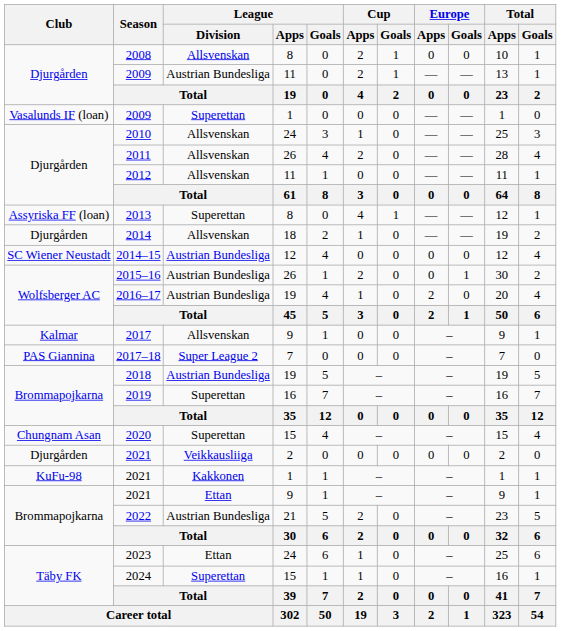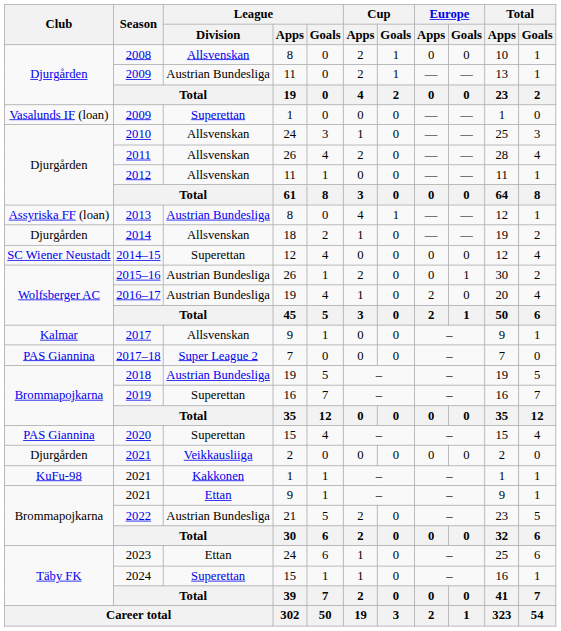 <table class="wikitable" style="text-align:center">
 <tr>
 <th rowspan="2">Club</th>
 <th rowspan="2">Season</th>
 <th colspan="3">League</th>
 <th colspan="2">Cup</th>
 <th colspan="2"><a href='#'>Europe</a></th>
 <th colspan="2">Total</th>
 </tr>
 <tr>
 <th>Division</th>
 <th>Apps</th>
 <th>Goals</th>
 <th>Apps</th>
 <th>Goals</th>
 <th>Apps</th>
 <th>Goals</th>
 <th>Apps</th>
 <th>Goals</th>
 </tr>
 <tr>
 <td rowspan="3"><a href='#'>Djurgården</a></td>
 <td><a href='#'>2008</a></td>
 <td><a href='#'>Allsvenskan</a></td>
 <td>8</td>
 <td>0</td>
 <td>2</td>
 <td>1</td>
 <td>0</td>
 <td>0</td>
 <td>10</td>
 <td>1</td>
 </tr>
 <tr>
 <td><a href='#'>2009</a></td>
 <td>Austrian Bundesliga</td>
 <td>11</td>
 <td>0</td>
 <td>2</td>
 <td>1</td>
 <td>—</td>
 <td>—</td>
 <td>13</td>
 <td>1</td>
 </tr>
 <tr>
 <th colspan="2">Total</th>
 <th>19</th>
 <th>0</th>
 <th>4</th>
 <th>2</th>
 <th>0</th>
 <th>0</th>
 <th>23</th>
 <th>2</th>
 </tr>
 <tr>
 <td><a href='#'>Vasalunds IF</a> (loan)</td>
 <td><a href='#'>2009</a></td>
 <td><a href='#'>Superettan</a></td>
 <td>1</td>
 <td>0</td>
 <td>0</td>
 <td>0</td>
 <td>—</td>
 <td>—</td>
 <td>1</td>
 <td>0</td>
 </tr>
 <tr>
 <td rowspan="4">Djurgården</td>
 <td><a href='#'>2010</a></td>
 <td>Allsvenskan</td>
 <td>24</td>
 <td>3</td>
 <td>1</td>
 <td>0</td>
 <td>—</td>
 <td>—</td>
 <td>25</td>
 <td>3</td>
 </tr>
 <tr>
 <td><a href='#'>2011</a></td>
 <td>Allsvenskan</td>
 <td>26</td>
 <td>4</td>
 <td>2</td>
 <td>0</td>
 <td>—</td>
 <td>—</td>
 <td>28</td>
 <td>4</td>
 </tr>
 <tr>
 <td><a href='#'>2012</a></td>
 <td>Allsvenskan</td>
 <td>11</td>
 <td>1</td>
 <td>0</td>
 <td>0</td>
 <td>—</td>
 <td>—</td>
 <td>11</td>
 <td>1</td>
 </tr>
 <tr>
 <th colspan="2">Total</th>
 <th>61</th>
 <th>8</th>
 <th>3</th>
 <th>0</th>
 <th>0</th>
 <th>0</th>
 <th>64</th>
 <th>8</th>
 </tr>
 <tr>
 <td><a href='#'>Assyriska FF</a> (loan)</td>
 <td><a href='#'>2013</a></td>
-<td rowspan="1">Superettan</td>
+<td><a href='#'>Austrian Bundesliga</a></td>
 <td>8</td>
 <td>0</td>
 <td>4</td>
 <td>1</td>
 <td>—</td>
 <td>—</td>
 <td>12</td>
 <td>1</td>
 </tr>
 <tr>
 <td>Djurgården</td>
 <td><a href='#'>2014</a></td>
 <td rowspan="1">Allsvenskan</td>
 <td>18</td>
 <td>2</td>
 <td>1</td>
 <td>0</td>
 <td>—</td>
 <td>—</td>
 <td>19</td>
 <td>2</td>
 </tr>
 <tr>
 <td><a href='#'>SC Wiener Neustadt</a></td>
 <td><a href='#'>2014–15</a></td>
-<td><a href='#'>Austrian Bundesliga</a></td>
+<td rowspan="1">Superettan</td>
 <td>12</td>
 <td>4</td>
 <td>0</td>
 <td>0</td>
 <td>0</td>
 <td>0</td>
 <td>12</td>
 <td>4</td>
 </tr>
 <tr>
 <td rowspan="3"><a href='#'>Wolfsberger AC</a></td>
 <td><a href='#'>2015–16</a></td>
 <td>Austrian Bundesliga</td>
 <td>26</td>
 <td>1</td>
 <td>2</td>
 <td>0</td>
 <td>0</td>
 <td>1</td>
 <td>30</td>
 <td>2</td>
 </tr>
 <tr>
 <td><a href='#'>2016–17</a></td>
 <td>Austrian Bundesliga</td>
 <td>19</td>
 <td>4</td>
 <td>1</td>
 <td>0</td>
 <td>2</td>
 <td>0</td>
 <td>20</td>
 <td>4</td>
 </tr>
 <tr>
 <th colspan="2">Total</th>
 <th>45</th>
 <th>5</th>
 <th>3</th>
 <th>0</th>
 <th>2</th>
 <th>1</th>
 <th>50</th>
 <th>6</th>
 </tr>
 <tr>
 <td><a href='#'>Kalmar</a></td>
 <td><a href='#'>2017</a></td>
 <td>Allsvenskan</td>
 <td>9</td>
 <td>1</td>
 <td>0</td>
 <td>0</td>
 <td colspan=2>–</td>
 <td>9</td>
 <td>1</td>
 </tr>
 <tr>
 <td><a href='#'>PAS Giannina</a></td>
 <td><a href='#'>2017–18</a></td>
 <td><a href='#'>Super League 2</a></td>
 <td>7</td>
 <td>0</td>
 <td>0</td>
 <td>0</td>
 <td colspan=2>–</td>
 <td>7</td>
 <td>0</td>
 </tr>
 <tr>
 <td rowspan=3><a href='#'>Brommapojkarna</a></td>
 <td><a href='#'>2018</a></td>
 <td><a href='#'>Austrian Bundesliga</a></td>
 <td>19</td>
 <td>5</td>
 <td colspan=2>–</td>
 <td colspan=2>–</td>
 <td>19</td>
 <td>5</td>
 </tr>
 <tr>
 <td><a href='#'>2019</a></td>
 <td>Superettan</td>
 <td>16</td>
 <td>7</td>
 <td colspan=2>–</td>
 <td colspan=2>–</td>
 <td>16</td>
 <td>7</td>
 </tr>
 <tr>
 <th colspan=2>Total</th>
 <th>35</th>
 <th>12</th>
 <th>0</th>
 <th>0</th>
 <th>0</th>
 <th>0</th>
 <th>35</th>
 <th>12</th>
 </tr>
 <tr>
-<td><a href='#'>Chungnam Asan</a></td>
+<td><a href='#'>PAS Giannina</a></td>
 <td><a href='#'>2020</a></td>
 <td>Superettan</td>
 <td>15</td>
 <td>4</td>
 <td colspan=2>–</td>
 <td colspan=2>–</td>
 <td>15</td>
 <td>4</td>
 </tr>
 <tr>
 <td>Djurgården</td>
 <td><a href='#'>2021</a></td>
 <td><a href='#'>Veikkausliiga</a></td>
 <td>2</td>
 <td>0</td>
 <td>0</td>
 <td>0</td>
 <td>0</td>
 <td>0</td>
 <td>2</td>
 <td>0</td>
 </tr>
 <tr>
 <td><a href='#'>KuFu-98</a></td>
 <td>2021</td>
 <td><a href='#'>Kakkonen</a></td>
 <td>1</td>
 <td>1</td>
 <td colspan=2>–</td>
 <td colspan=2>–</td>
 <td>1</td>
 <td>1</td>
 </tr>
 <tr>
 <td rowspan=3>Brommapojkarna</td>
 <td>2021</td>
 <td><a href='#'>Ettan</a></td>
 <td>9</td>
 <td>1</td>
 <td colspan=2>–</td>
 <td colspan=2>–</td>
 <td>9</td>
 <td>1</td>
 </tr>
 <tr>
 <td><a href='#'>2022</a></td>
 <td>Austrian Bundesliga</td>
 <td>21</td>
 <td>5</td>
 <td>2</td>
 <td>0</td>
 <td colspan=2>–</td>
 <td>23</td>
 <td>5</td>
 </tr>
 <tr>
 <th colspan=2>Total</th>
 <th>30</th>
 <th>6</th>
 <th>2</th>
 <th>0</th>
 <th>0</th>
 <th>0</th>
 <th>32</th>
 <th>6</th>
 </tr>
 <tr>
 <td rowspan=3><a href='#'>Täby FK</a></td>
 <td>2023</td>
 <td>Ettan</td>
 <td>24</td>
 <td>6</td>
 <td>1</td>
 <td>0</td>
 <td colspan=2>–</td>
 <td>25</td>
 <td>6</td>
 </tr>
 <tr>
 <td>2024</td>
 <td><a href='#'>Superettan</a></td>
 <td>15</td>
 <td>1</td>
 <td>1</td>
 <td>0</td>
 <td colspan=2>–</td>
 <td>16</td>
 <td>1</td>
 </tr>
 <tr>
 <th colspan=2>Total</th>
 <th>39</th>
 <th>7</th>
 <th>2</th>
 <th>0</th>
 <th>0</th>
 <th>0</th>
 <th>41</th>
 <th>7</th>
 </tr>
 <tr>
 <th colspan="3">Career total</th>
 <th>302</th>
 <th>50</th>
 <th>19</th>
 <th>3</th>
 <th>2</th>
 <th>1</th>
 <th>323</th>
 <th>54</th>
 </tr>
 </table>
